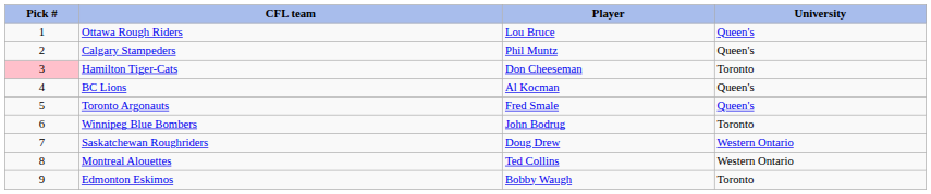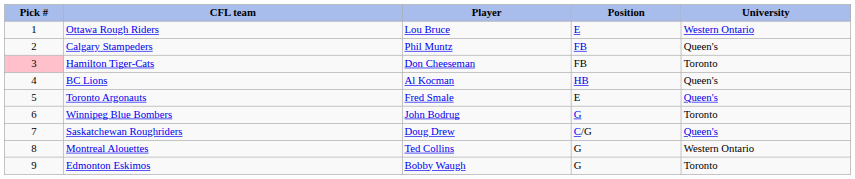 <table class="wikitable" style="width: 100%">
 <tr>
 <th style="background:#A8BDEC;" width=7%>Pick #</th>
 <th width=40% style="background:#A8BDEC;">CFL team</th>
 <th width=20% style="background:#A8BDEC;">Player</th>
+<th width=13% style="background:#A8BDEC;">Position</th>
 <th width=20% style="background:#A8BDEC;">University</th>
 </tr>
 <tr>
 <td align=center>1</td>
 <td><a href='#'>Ottawa Rough Riders</a></td>
 <td><a href='#'>Lou Bruce</a></td>
-<td><a href='#'>Queen's</a></td>
+<td><a href='#'>E</a></td>
+<td><a href='#'>Western Ontario</a></td>
 </tr>
 <tr>
 <td align=center>2</td>
 <td><a href='#'>Calgary Stampeders</a></td>
 <td><a href='#'>Phil Muntz</a></td>
+<td><a href='#'>FB</a></td>
 <td>Queen's</td>
 </tr>
 <tr>
 <td align=center style="background: pink;">3</td>
 <td><a href='#'>Hamilton Tiger-Cats</a></td>
 <td><a href='#'>Don Cheeseman</a></td>
+<td>FB</td>
 <td>Toronto</td>
 </tr>
 <tr>
 <td align=center>4</td>
 <td><a href='#'>BC Lions</a></td>
 <td><a href='#'>Al Kocman</a></td>
+<td><a href='#'>HB</a></td>
 <td>Queen's</td>
 </tr>
 <tr>
 <td align=center>5</td>
 <td><a href='#'>Toronto Argonauts</a></td>
 <td><a href='#'>Fred Smale</a></td>
+<td>E</td>
 <td><a href='#'>Queen's</a></td>
 </tr>
 <tr>
 <td align=center>6</td>
 <td><a href='#'>Winnipeg Blue Bombers</a></td>
 <td><a href='#'>John Bodrug</a></td>
+<td><a href='#'>G</a></td>
 <td>Toronto</td>
 </tr>
 <tr>
 <td align=center>7</td>
 <td><a href='#'>Saskatchewan Roughriders</a></td>
 <td><a href='#'>Doug Drew</a></td>
-<td><a href='#'>Western Ontario</a></td>
+<td><a href='#'>C</a>/G</td>
+<td><a href='#'>Queen's</a></td>
 </tr>
 <tr>
 <td align=center>8</td>
 <td><a href='#'>Montreal Alouettes</a></td>
 <td><a href='#'>Ted Collins</a></td>
+<td>G</td>
 <td>Western Ontario</td>
 </tr>
 <tr>
 <td align=center>9</td>
 <td><a href='#'>Edmonton Eskimos</a></td>
 <td><a href='#'>Bobby Waugh</a></td>
+<td>G</td>
 <td>Toronto</td>
 </tr>
 </table>
